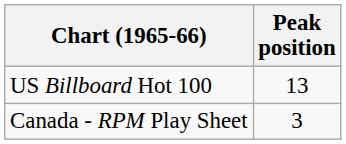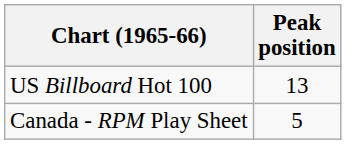 <table class="wikitable">
 <tr>
 <th align="left">Chart (1965-66)</th>
 <th style="text-align:center;">Peak<br>position</th>
 </tr>
 <tr>
 <td align="left">US <em>Billboard</em> Hot 100</td>
 <td style="text-align:center;">13</td>
 </tr>
 <tr>
 <td align="left">Canada - <em>RPM</em> Play Sheet</td>
-<td style="text-align:center;">3</td>
+<td style="text-align:center;">5</td>
 </tr>
 </table>
